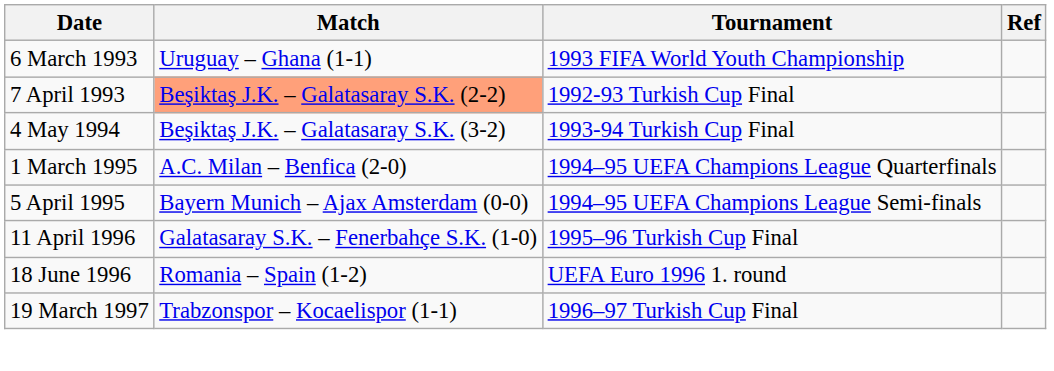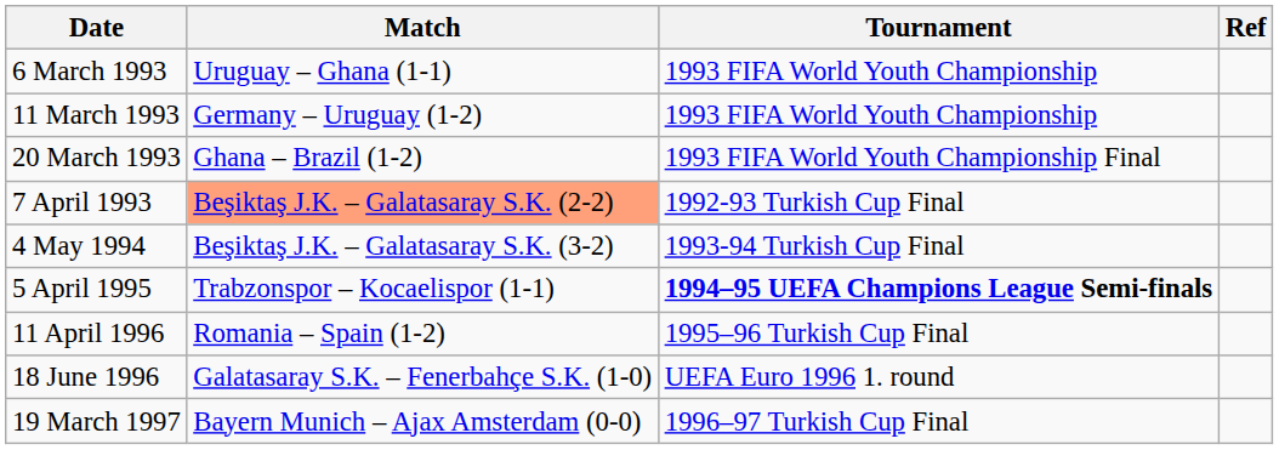 <table class="wikitable">
 <tr>
 <th>Date</th>
 <th>Match</th>
 <th>Tournament</th>
 <th>Ref</th>
 </tr>
 <tr>
 <td>6 March 1993</td>
 <td><a href='#'>Uruguay</a> – <a href='#'>Ghana</a> (1-1)</td>
 <td><a href='#'>1993 FIFA World Youth Championship</a></td>
+<td></td>
+</tr>
+<tr>
+<td>11 March 1993</td>
+<td><a href='#'>Germany</a> – <a href='#'>Uruguay</a> (1-2)</td>
+<td><a href='#'>1993 FIFA World Youth Championship</a></td>
+<td></td>
+</tr>
+<tr>
+<td>20 March 1993</td>
+<td><a href='#'>Ghana</a> – <a href='#'>Brazil</a> (1-2)</td>
+<td><a href='#'>1993 FIFA World Youth Championship</a> Final</td>
 <td></td>
 </tr>
 <tr>
 <td>7 April 1993</td>
 <td style="background: lightsalmon;"><a href='#'>Beşiktaş J.K.</a> – <a href='#'>Galatasaray S.K.</a> (2-2)</td>
 <td><a href='#'>1992-93 Turkish Cup</a> Final</td>
 <td></td>
 </tr>
 <tr>
 <td>4 May 1994</td>
 <td><a href='#'>Beşiktaş J.K.</a> – <a href='#'>Galatasaray S.K.</a> (3-2)</td>
 <td><a href='#'>1993-94 Turkish Cup</a> Final</td>
 <td></td>
 </tr>
 <tr>
-<td>1 March 1995</td>
-<td><a href='#'>A.C. Milan</a> – <a href='#'>Benfica</a> (2-0)</td>
-<td><a href='#'>1994–95 UEFA Champions League</a> Quarterfinals</td>
-<td></td>
-</tr>
-<tr>
 <td>5 April 1995</td>
-<td><a href='#'>Bayern Munich</a> – <a href='#'>Ajax Amsterdam</a> (0-0)</td>
-<td><a href='#'>1994–95 UEFA Champions League</a> Semi-finals</td>
+<td><a href='#'>Trabzonspor</a> – <a href='#'>Kocaelispor</a> (1-1)</td>
+<td><strong><a href='#'>1994–95 UEFA Champions League</a> Semi-finals</strong></td>
 <td></td>
 </tr>
 <tr>
 <td>11 April 1996</td>
-<td><a href='#'>Galatasaray S.K.</a> – <a href='#'>Fenerbahçe S.K.</a> (1-0)</td>
+<td><a href='#'>Romania</a> – <a href='#'>Spain</a> (1-2)</td>
 <td><a href='#'>1995–96 Turkish Cup</a> Final</td>
 <td></td>
 </tr>
 <tr>
 <td>18 June 1996</td>
-<td><a href='#'>Romania</a> – <a href='#'>Spain</a> (1-2)</td>
+<td><a href='#'>Galatasaray S.K.</a> – <a href='#'>Fenerbahçe S.K.</a> (1-0)</td>
 <td><a href='#'>UEFA Euro 1996</a> 1. round</td>
 <td></td>
 </tr>
 <tr>
 <td>19 March 1997</td>
-<td><a href='#'>Trabzonspor</a> – <a href='#'>Kocaelispor</a> (1-1)</td>
+<td><a href='#'>Bayern Munich</a> – <a href='#'>Ajax Amsterdam</a> (0-0)</td>
 <td><a href='#'>1996–97 Turkish Cup</a> Final</td>
 <td></td>
 </tr>
 </table>
